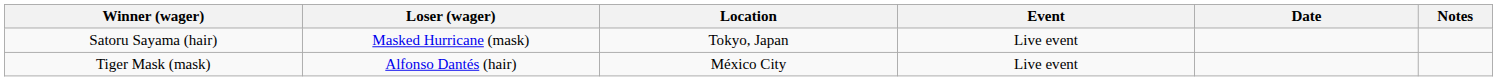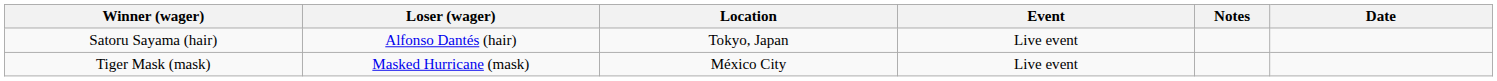 <table class="wikitable sortable" width=100%  style="text-align: center">
 <tr>
 <th width=20% scope="col">Winner (wager)</th>
 <th width=20% scope="col">Loser (wager)</th>
 <th width=20% scope="col">Location</th>
 <th width=20% scope="col">Event</th>
+<th class="unsortable" width=5% scope="col">Notes</th>
 <th width=15% scope="col">Date</th>
-<th class="unsortable" width=5% scope="col">Notes</th>
 </tr>
 <tr>
 <td>Satoru Sayama (hair)</td>
-<td><a href='#'>Masked Hurricane</a> (mask)</td>
+<td><a href='#'>Alfonso Dantés</a> (hair)</td>
 <td>Tokyo, Japan</td>
 <td>Live event</td>
 <td></td>
 <td></td>
 </tr>
 <tr>
 <td>Tiger Mask (mask)</td>
-<td><a href='#'>Alfonso Dantés</a> (hair)</td>
+<td><a href='#'>Masked Hurricane</a> (mask)</td>
 <td>México City</td>
 <td>Live event</td>
 <td></td>
 <td></td>
 </tr>
 </table>
